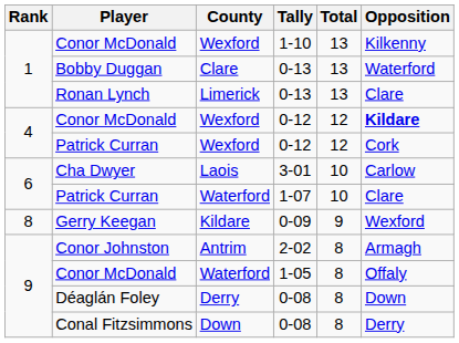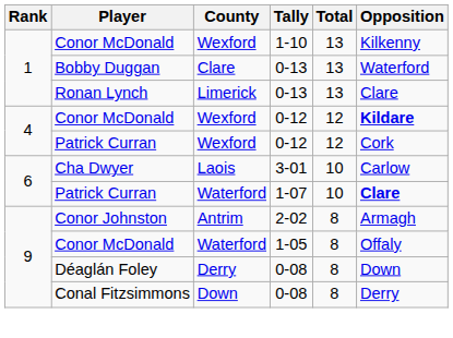 <table class="wikitable">
 <tr>
 <th>Rank</th>
 <th>Player</th>
 <th>County</th>
 <th>Tally</th>
 <th>Total</th>
 <th>Opposition</th>
 </tr>
 <tr>
 <td rowspan=3 align=center>1</td>
 <td><a href='#'>Conor McDonald</a></td>
 <td><a href='#'>Wexford</a></td>
 <td align=center>1-10</td>
 <td align=center>13</td>
 <td><a href='#'>Kilkenny</a></td>
 </tr>
 <tr>
 <td><a href='#'>Bobby Duggan</a></td>
 <td><a href='#'>Clare</a></td>
 <td align=center>0-13</td>
 <td align=center>13</td>
 <td><a href='#'>Waterford</a></td>
 </tr>
 <tr>
 <td><a href='#'>Ronan Lynch</a></td>
 <td><a href='#'>Limerick</a></td>
 <td align=center>0-13</td>
 <td align=center>13</td>
 <td><a href='#'>Clare</a></td>
 </tr>
 <tr>
 <td rowspan=2 align=center>4</td>
 <td><a href='#'>Conor McDonald</a></td>
 <td><a href='#'>Wexford</a></td>
 <td align=center>0-12</td>
 <td align=center>12</td>
 <td><strong><a href='#'>Kildare</a></strong></td>
 </tr>
 <tr>
 <td><a href='#'>Patrick Curran</a></td>
 <td><a href='#'>Wexford</a></td>
 <td align=center>0-12</td>
 <td align=center>12</td>
 <td><a href='#'>Cork</a></td>
 </tr>
 <tr>
 <td rowspan=2 align=center>6</td>
 <td><a href='#'>Cha Dwyer</a></td>
 <td><a href='#'>Laois</a></td>
 <td align=center>3-01</td>
 <td align=center>10</td>
 <td><a href='#'>Carlow</a></td>
 </tr>
 <tr>
 <td><a href='#'>Patrick Curran</a></td>
 <td><a href='#'>Waterford</a></td>
 <td align=center>1-07</td>
 <td align=center>10</td>
-<td><a href='#'>Clare</a></td>
-</tr>
-<tr>
-<td rowspan=1 align=center>8</td>
-<td><a href='#'>Gerry Keegan</a></td>
-<td><a href='#'>Kildare</a></td>
-<td align=center>0-09</td>
-<td align=center>9</td>
-<td><a href='#'>Wexford</a></td>
+<td><strong><a href='#'>Clare</a></strong></td>
 </tr>
 <tr>
 <td rowspan=4 align=center>9</td>
 <td><a href='#'>Conor Johnston</a></td>
 <td><a href='#'>Antrim</a></td>
 <td align=center>2-02</td>
 <td align=center>8</td>
 <td><a href='#'>Armagh</a></td>
 </tr>
 <tr>
 <td><a href='#'>Conor McDonald</a></td>
 <td><a href='#'>Waterford</a></td>
 <td align=center>1-05</td>
 <td align=center>8</td>
 <td><a href='#'>Offaly</a></td>
 </tr>
 <tr>
 <td>Déaglán Foley</td>
 <td><a href='#'>Derry</a></td>
 <td align=center>0-08</td>
 <td align=center>8</td>
 <td><a href='#'>Down</a></td>
 </tr>
 <tr>
 <td>Conal Fitzsimmons</td>
 <td><a href='#'>Down</a></td>
 <td align=center>0-08</td>
 <td align=center>8</td>
 <td><a href='#'>Derry</a></td>
 </tr>
 </table>
